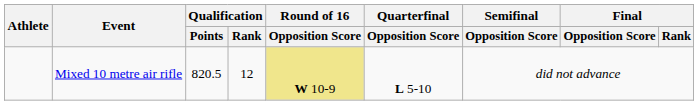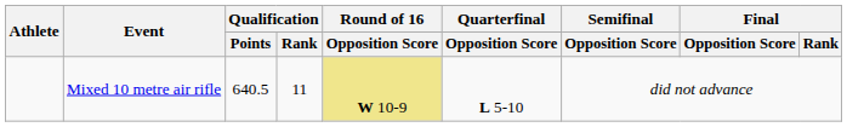 <table class="wikitable" style="text-align:center; font-size:90%">
 <tr>
 <th rowspan="2">Athlete</th>
 <th rowspan="2">Event</th>
 <th colspan="2">Qualification</th>
 <th>Round of 16</th>
 <th>Quarterfinal</th>
 <th>Semifinal</th>
 <th colspan="2">Final</th>
 </tr>
 <tr style="font-size:95%">
 <th>Points</th>
 <th>Rank</th>
 <th>Opposition Score</th>
 <th>Opposition Score</th>
 <th>Opposition Score</th>
 <th>Opposition Score</th>
 <th>Rank</th>
 </tr>
 <tr>
 <td align=left><br></td>
 <td align=left rowspan=2><a href='#'>Mixed 10 metre air rifle</a></td>
-<td>820.5</td>
-<td>12</td>
+<td>640.5</td>
+<td>11</td>
 <td style="background: khaki;"><br><br> <strong>W</strong> 10-9</td>
 <td><br><br> <strong>L</strong> 5-10</td>
 <td Colspan=3><em>did not advance</em></td>
 </tr>
 </table>
